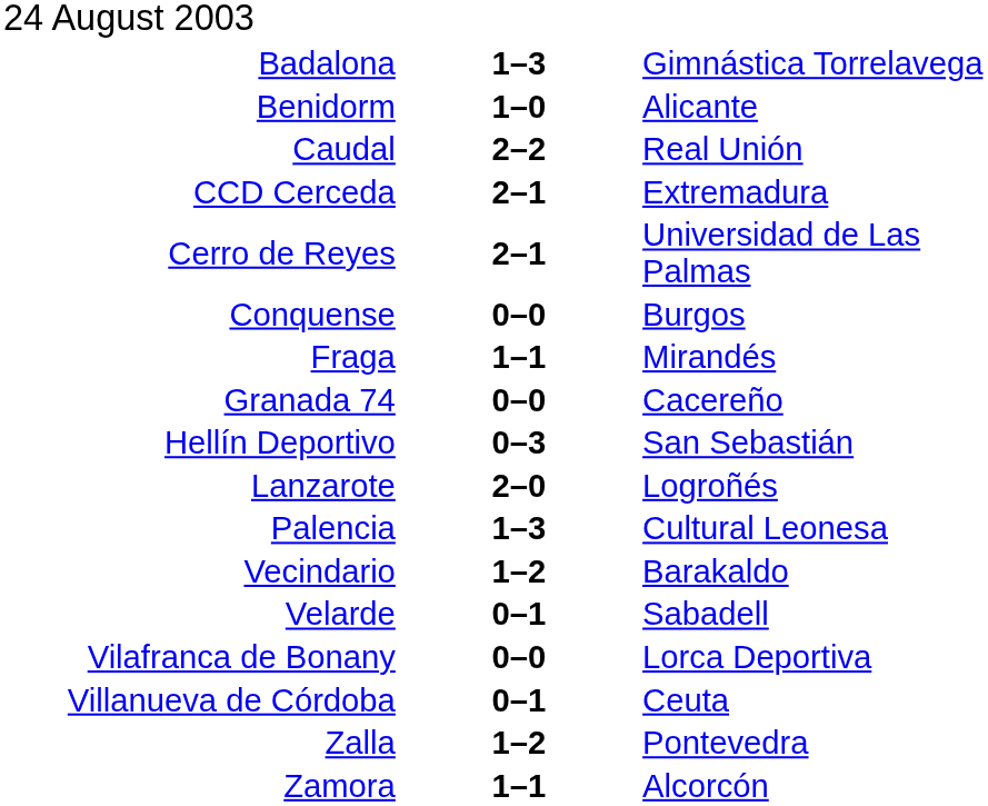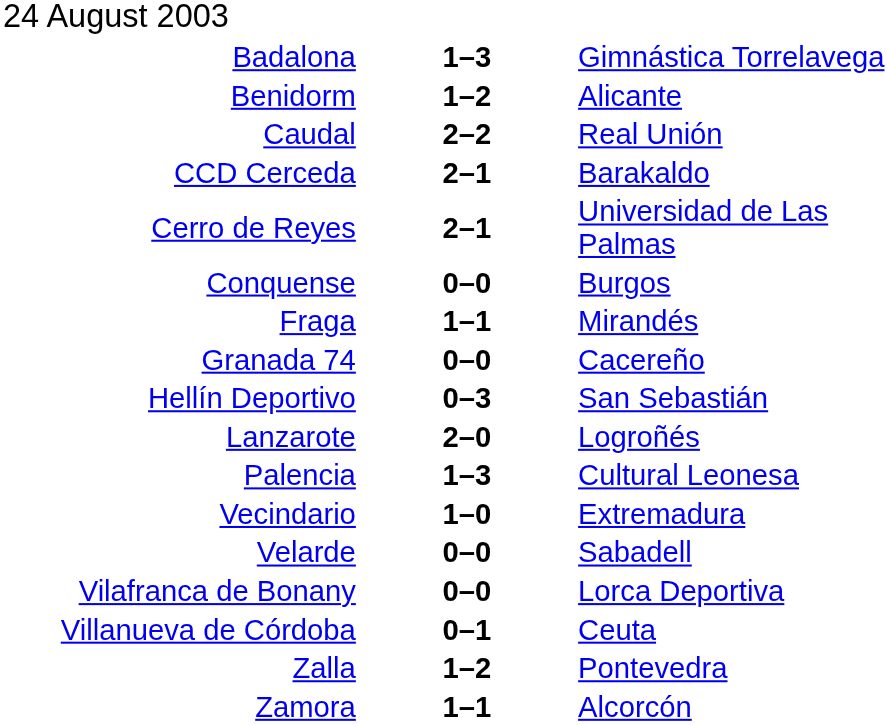 <table width=100% cellspacing=1>
 <tr>
 <th width=20%></th>
 <th width=12%></th>
 <th width=20%></th>
 <th></th>
 </tr>
 <tr>
 <td>24 August 2003</td>
 </tr>
 <tr style=font-size:90%>
 <td align=right><a href='#'>Badalona</a></td>
 <td align=center><strong>1–3</strong></td>
 <td><a href='#'>Gimnástica Torrelavega</a></td>
 </tr>
 <tr style=font-size:90%>
 <td align=right><a href='#'>Benidorm</a></td>
-<td align=center><strong>1–0</strong></td>
+<td align=center><strong>1–2</strong></td>
 <td><a href='#'>Alicante</a></td>
 </tr>
 <tr style=font-size:90%>
 <td align=right><a href='#'>Caudal</a></td>
 <td align=center><strong>2–2</strong></td>
 <td><a href='#'>Real Unión</a></td>
 </tr>
 <tr style=font-size:90%>
 <td align=right><a href='#'>CCD Cerceda</a></td>
 <td align=center><strong>2–1</strong></td>
-<td><a href='#'>Extremadura</a></td>
+<td><a href='#'>Barakaldo</a></td>
 </tr>
 <tr style=font-size:90%>
 <td align=right><a href='#'>Cerro de Reyes</a></td>
 <td align=center><strong>2–1</strong></td>
 <td><a href='#'>Universidad de Las Palmas</a></td>
 </tr>
 <tr style=font-size:90%>
 <td align=right><a href='#'>Conquense</a></td>
 <td align=center><strong>0–0</strong></td>
 <td><a href='#'>Burgos</a></td>
 </tr>
 <tr style=font-size:90%>
 <td align=right><a href='#'>Fraga</a></td>
 <td align=center><strong>1–1</strong></td>
 <td><a href='#'>Mirandés</a></td>
 </tr>
 <tr style=font-size:90%>
 <td align=right><a href='#'>Granada 74</a></td>
 <td align=center><strong>0–0</strong></td>
 <td><a href='#'>Cacereño</a></td>
 </tr>
 <tr style=font-size:90%>
 <td align=right><a href='#'>Hellín Deportivo</a></td>
 <td align=center><strong>0–3</strong></td>
 <td><a href='#'>San Sebastián</a></td>
 </tr>
 <tr style=font-size:90%>
 <td align=right><a href='#'>Lanzarote</a></td>
 <td align=center><strong>2–0</strong></td>
 <td><a href='#'>Logroñés</a></td>
 </tr>
 <tr style=font-size:90%>
 <td align=right><a href='#'>Palencia</a></td>
 <td align=center><strong>1–3</strong></td>
 <td><a href='#'>Cultural Leonesa</a></td>
 </tr>
 <tr style=font-size:90%>
 <td align=right><a href='#'>Vecindario</a></td>
-<td align=center><strong>1–2</strong></td>
-<td><a href='#'>Barakaldo</a></td>
+<td align=center><strong>1–0</strong></td>
+<td><a href='#'>Extremadura</a></td>
 </tr>
 <tr style=font-size:90%>
 <td align=right><a href='#'>Velarde</a></td>
-<td align=center><strong>0–1</strong></td>
+<td align=center><strong>0–0</strong></td>
 <td><a href='#'>Sabadell</a></td>
 </tr>
 <tr style=font-size:90%>
 <td align=right><a href='#'>Vilafranca de Bonany</a></td>
 <td align=center><strong>0–0</strong></td>
 <td><a href='#'>Lorca Deportiva</a></td>
 </tr>
 <tr style=font-size:90%>
 <td align=right><a href='#'>Villanueva de Córdoba</a></td>
 <td align=center><strong>0–1</strong></td>
 <td><a href='#'>Ceuta</a></td>
 </tr>
 <tr style=font-size:90%>
 <td align=right><a href='#'>Zalla</a></td>
 <td align=center><strong>1–2</strong></td>
 <td><a href='#'>Pontevedra</a></td>
 </tr>
 <tr style=font-size:90%>
 <td align=right><a href='#'>Zamora</a></td>
 <td align=center><strong>1–1</strong></td>
 <td><a href='#'>Alcorcón</a></td>
 </tr>
 </table>
